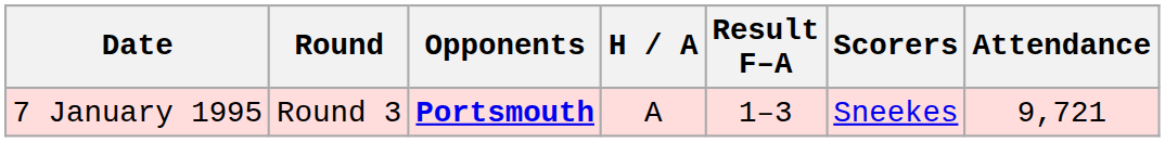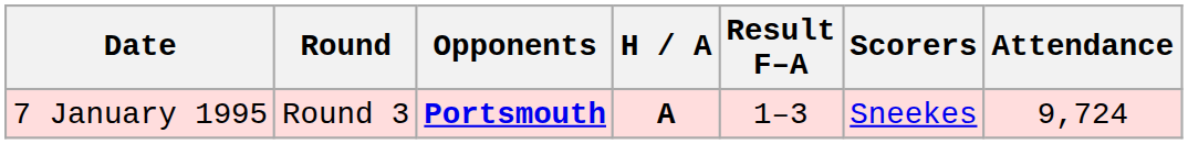 <table class="wikitable" style="text-align:center">
 <tr>
 <th>Date</th>
 <th>Round</th>
 <th>Opponents</th>
 <th>H / A</th>
 <th>Result<br>F–A</th>
 <th>Scorers</th>
 <th>Attendance</th>
 </tr>
 <tr bgcolor="#ffdddd">
 <td>7 January 1995</td>
 <td>Round 3</td>
 <td><strong><a href='#'>Portsmouth</a></strong></td>
-<td>A</td>
+<td><strong>A</strong></td>
 <td>1–3</td>
 <td><a href='#'>Sneekes</a></td>
-<td>9,721</td>
+<td>9,724</td>
 </tr>
 </table>
